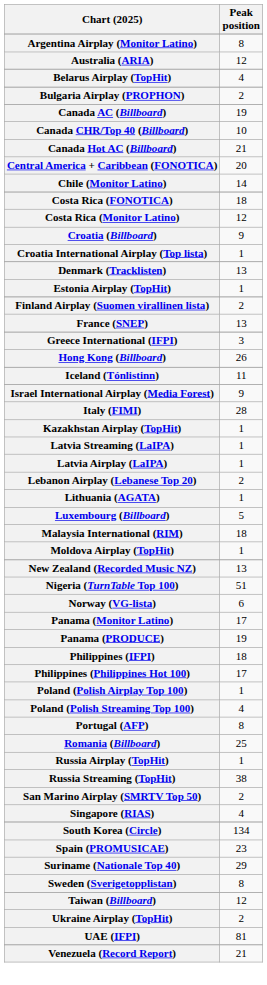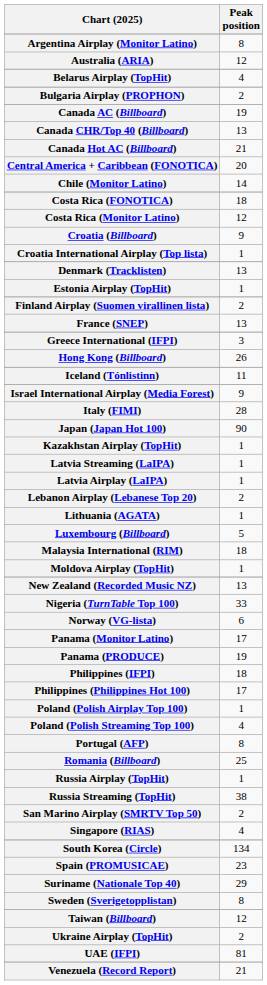 <table class="wikitable sortable plainrowheaders" style="text-align:center">
 <tr>
 <th scope="col">Chart (2025)</th>
 <th scope="col">Peak<br>position</th>
 </tr>
 <tr>
 </tr>
 <tr>
 <th scope="row">Argentina Airplay (<a href='#'>Monitor Latino</a>)</th>
 <td>8</td>
 </tr>
 <tr>
 <th scope="row">Australia (<a href='#'>ARIA</a>)</th>
 <td>12</td>
 </tr>
 <tr>
 </tr>
 <tr>
 <th scope="row">Belarus Airplay (<a href='#'>TopHit</a>)</th>
 <td>4</td>
 </tr>
 <tr>
 </tr>
 <tr>
 </tr>
 <tr>
 </tr>
 <tr>
 <th scope="row">Bulgaria Airplay (<a href='#'>PROPHON</a>)</th>
 <td>2</td>
 </tr>
 <tr>
 </tr>
 <tr>
 <th scope="row">Canada <a href='#'>AC</a> (<em><a href='#'>Billboard</a></em>)</th>
 <td>19</td>
 </tr>
 <tr>
 <th scope="row">Canada <a href='#'>CHR/Top 40</a> (<em><a href='#'>Billboard</a></em>)</th>
-<td>10</td>
+<td>13</td>
 </tr>
 <tr>
 <th scope="row">Canada <a href='#'>Hot AC</a> (<em><a href='#'>Billboard</a></em>)</th>
 <td>21</td>
 </tr>
 <tr>
 <th scope="row"><a href='#'>Central America</a> + <a href='#'>Caribbean</a> (<a href='#'>FONOTICA</a>)</th>
 <td>20</td>
 </tr>
 <tr>
 <th scope="row">Chile (<a href='#'>Monitor Latino</a>)</th>
 <td>14</td>
 </tr>
 <tr>
 </tr>
 <tr>
 <th scope="row">Costa Rica (<a href='#'>FONOTICA</a>)</th>
 <td>18</td>
 </tr>
 <tr>
 <th scope="row">Costa Rica (<a href='#'>Monitor Latino</a>)</th>
 <td>12</td>
 </tr>
 <tr>
 <th scope="row"><a href='#'>Croatia</a> (<em><a href='#'>Billboard</a></em>)</th>
 <td>9</td>
 </tr>
 <tr>
 <th scope="row">Croatia International Airplay (<a href='#'>Top lista</a>)</th>
 <td>1</td>
 </tr>
 <tr>
 </tr>
 <tr>
 </tr>
 <tr>
 <th scope="row">Denmark (<a href='#'>Tracklisten</a>)</th>
 <td>13</td>
 </tr>
 <tr>
 <th scope="row">Estonia Airplay (<a href='#'>TopHit</a>)</th>
 <td>1</td>
 </tr>
 <tr>
 </tr>
 <tr>
 <th scope="row">Finland Airplay (<a href='#'>Suomen virallinen lista</a>)</th>
 <td>2</td>
 </tr>
 <tr>
 <th scope="row">France (<a href='#'>SNEP</a>)</th>
 <td>13</td>
 </tr>
 <tr>
 </tr>
 <tr>
 </tr>
 <tr>
 <th scope="row">Greece International (<a href='#'>IFPI</a>)</th>
 <td>3</td>
 </tr>
 <tr>
 <th scope="row"><a href='#'>Hong Kong</a> (<em><a href='#'>Billboard</a></em>)</th>
 <td>26</td>
 </tr>
 <tr>
 </tr>
 <tr>
 </tr>
 <tr>
 <th scope="row">Iceland (<a href='#'>Tónlistinn</a>)</th>
 <td>11</td>
 </tr>
 <tr>
 </tr>
 <tr>
 <th scope="row">Israel International Airplay (<a href='#'>Media Forest</a>)</th>
 <td>9</td>
 </tr>
 <tr>
 <th scope="row">Italy (<a href='#'>FIMI</a>)</th>
 <td>28</td>
 </tr>
 <tr>
+<th scope="row">Japan (<a href='#'>Japan Hot 100</a>)</th>
+<td>90</td>
+</tr>
+<tr>
 <th scope="row">Kazakhstan Airplay (<a href='#'>TopHit</a>)</th>
 <td>1</td>
 </tr>
 <tr>
 <th scope="row">Latvia Streaming (<a href='#'>LaIPA</a>)</th>
 <td>1</td>
 </tr>
 <tr>
 <th scope="row">Latvia Airplay (<a href='#'>LaIPA</a>)</th>
 <td>1</td>
 </tr>
 <tr>
 <th scope="row">Lebanon Airplay (<a href='#'>Lebanese Top 20</a>)</th>
 <td>2</td>
 </tr>
 <tr>
 <th scope="row">Lithuania (<a href='#'>AGATA</a>)</th>
 <td>1</td>
 </tr>
 <tr>
 <th scope="row"><a href='#'>Luxembourg</a> (<em><a href='#'>Billboard</a></em>)</th>
 <td>5</td>
 </tr>
 <tr>
 <th scope="row">Malaysia International (<a href='#'>RIM</a>)</th>
 <td>18</td>
 </tr>
 <tr>
 <th scope="row">Moldova Airplay (<a href='#'>TopHit</a>)</th>
 <td>1</td>
 </tr>
 <tr>
 </tr>
 <tr>
 </tr>
 <tr>
 <th scope="row">New Zealand (<a href='#'>Recorded Music NZ</a>)</th>
 <td>13</td>
 </tr>
 <tr>
 <th scope="row">Nigeria (<a href='#'><em>TurnTable</em> Top 100</a>)</th>
-<td>51</td>
+<td>33</td>
 </tr>
 <tr>
 <th scope="row">Norway (<a href='#'>VG-lista</a>)</th>
 <td>6</td>
 </tr>
 <tr>
 <th scope="row">Panama (<a href='#'>Monitor Latino</a>)</th>
 <td>17</td>
 </tr>
 <tr>
 <th scope="row">Panama (<a href='#'>PRODUCE</a>)</th>
 <td>19</td>
 </tr>
 <tr>
 <th scope="row">Philippines (<a href='#'>IFPI</a>)</th>
 <td>18</td>
 </tr>
 <tr>
 <th scope="row">Philippines (<a href='#'>Philippines Hot 100</a>)</th>
 <td>17</td>
 </tr>
 <tr>
 <th scope="row">Poland (<a href='#'>Polish Airplay Top 100</a>)</th>
 <td>1</td>
 </tr>
 <tr>
 <th scope="row">Poland (<a href='#'>Polish Streaming Top 100</a>)</th>
 <td>4</td>
 </tr>
 <tr>
 <th scope="row">Portugal (<a href='#'>AFP</a>)</th>
 <td>8</td>
 </tr>
 <tr>
 <th scope="row"><a href='#'>Romania</a> (<em><a href='#'>Billboard</a></em>)</th>
 <td>25</td>
 </tr>
 <tr>
 <th scope="row">Russia Airplay (<a href='#'>TopHit</a>)</th>
 <td>1</td>
 </tr>
 <tr>
 <th scope="row">Russia Streaming (<a href='#'>TopHit</a>)</th>
 <td>38</td>
 </tr>
 <tr>
 <th scope="row">San Marino Airplay (<a href='#'>SMRTV Top 50</a>)</th>
 <td>2</td>
 </tr>
 <tr>
 <th scope="row">Singapore (<a href='#'>RIAS</a>)</th>
 <td>4</td>
 </tr>
 <tr>
 </tr>
 <tr>
 </tr>
 <tr>
 <th scope="row">South Korea (<a href='#'>Circle</a>)</th>
 <td>134</td>
 </tr>
 <tr>
 <th scope="row">Spain (<a href='#'>PROMUSICAE</a>)</th>
 <td>23</td>
 </tr>
 <tr>
 <th scope="row">Suriname (<a href='#'>Nationale Top 40</a>)</th>
 <td>29</td>
 </tr>
 <tr>
 <th scope="row">Sweden (<a href='#'>Sverigetopplistan</a>)</th>
 <td>8</td>
 </tr>
 <tr>
 </tr>
 <tr>
 <th scope="row">Taiwan (<em><a href='#'>Billboard</a></em>)</th>
 <td>12</td>
 </tr>
 <tr>
 <th scope="row">Ukraine Airplay (<a href='#'>TopHit</a>)</th>
 <td>2</td>
 </tr>
 <tr>
 <th scope="row">UAE (<a href='#'>IFPI</a>)</th>
 <td>81</td>
 </tr>
 <tr>
 </tr>
 <tr>
 </tr>
 <tr>
 </tr>
 <tr>
 </tr>
 <tr>
 </tr>
 <tr>
 </tr>
 <tr>
 </tr>
 <tr>
 <th scope="row">Venezuela (<a href='#'>Record Report</a>)</th>
 <td>21</td>
 </tr>
 </table>
